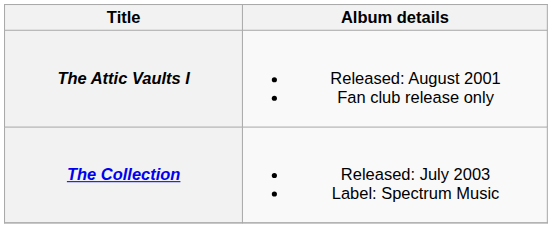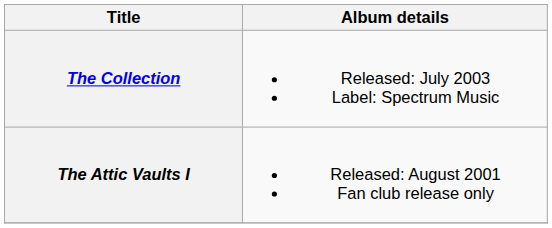 <table class="wikitable plainrowheaders" style="text-align:center;">
 <tr>
 <th scope="col" rowspan="1" style="width:14em;">Title</th>
 <th scope="col" rowspan="1" style="width:18em;">Album details</th>
 </tr>
 <tr>
+<th scope="row"><em><a href='#'>The Collection</a></em></th>
+<td><br><ul><li>Released: July 2003</li><li>Label: Spectrum Music</li></ul></td>
+</tr>
+<tr>
 <th scope="row"><em>The Attic Vaults I</em></th>
 <td><br><ul><li>Released: August 2001</li><li>Fan club release only</li></ul></td>
 </tr>
 <tr>
-<th scope="row"><em><a href='#'>The Collection</a></em></th>
-<td><br><ul><li>Released: July 2003</li><li>Label: Spectrum Music</li></ul></td>
-</tr>
-<tr>
 </tr>
 </table>
